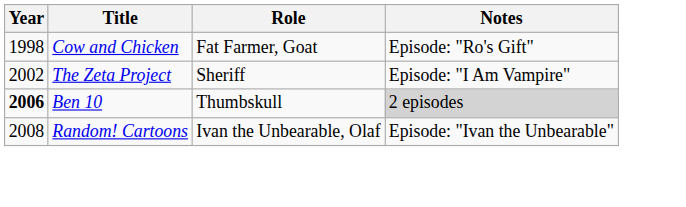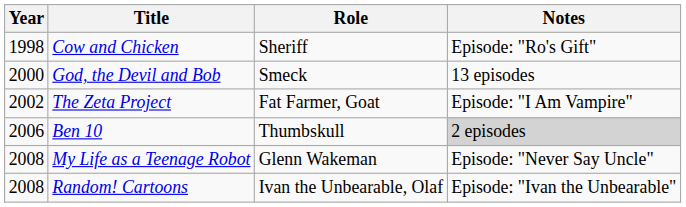 <table class="wikitable sortable">
 <tr>
 <th>Year</th>
 <th>Title</th>
 <th>Role</th>
 <th>Notes</th>
 </tr>
 <tr>
 <td>1998</td>
 <td><em><a href='#'>Cow and Chicken</a></em></td>
-<td>Fat Farmer, Goat</td>
+<td>Sheriff</td>
 <td>Episode: "Ro's Gift"</td>
+</tr>
+<tr>
+<td>2000</td>
+<td><em><a href='#'>God, the Devil and Bob</a></em></td>
+<td>Smeck</td>
+<td>13 episodes</td>
 </tr>
 <tr>
 <td>2002</td>
 <td><em><a href='#'>The Zeta Project</a></em></td>
-<td>Sheriff</td>
+<td>Fat Farmer, Goat</td>
 <td>Episode: "I Am Vampire"</td>
 </tr>
 <tr>
-<td><strong>2006</strong></td>
+<td>2006</td>
 <td><em><a href='#'>Ben 10</a></em></td>
 <td>Thumbskull</td>
 <td style="background: lightgrey;">2 episodes</td>
+</tr>
+<tr>
+<td>2008</td>
+<td><em><a href='#'>My Life as a Teenage Robot</a></em></td>
+<td>Glenn Wakeman</td>
+<td>Episode: "Never Say Uncle"</td>
 </tr>
 <tr>
 <td>2008</td>
 <td><em><a href='#'>Random! Cartoons</a></em></td>
 <td>Ivan the Unbearable, Olaf</td>
 <td>Episode: "Ivan the Unbearable"</td>
 </tr>
 </table>
